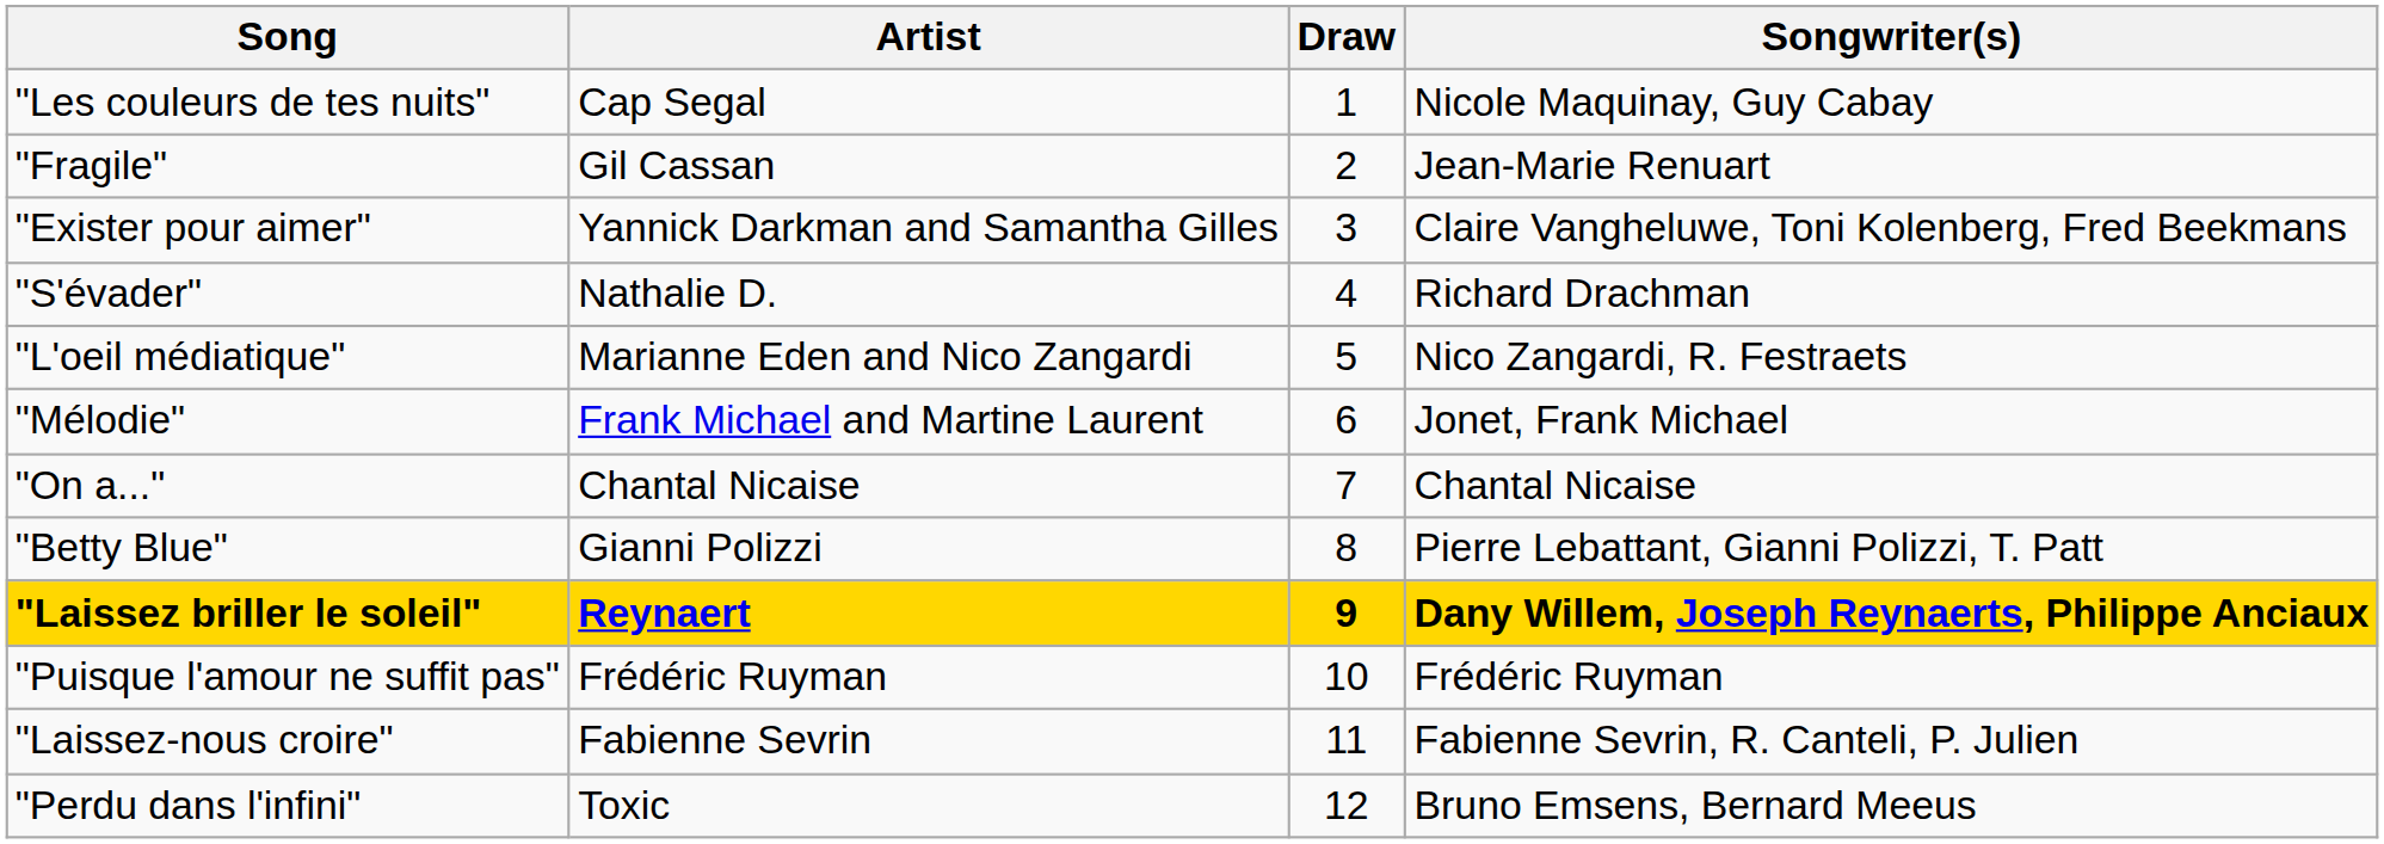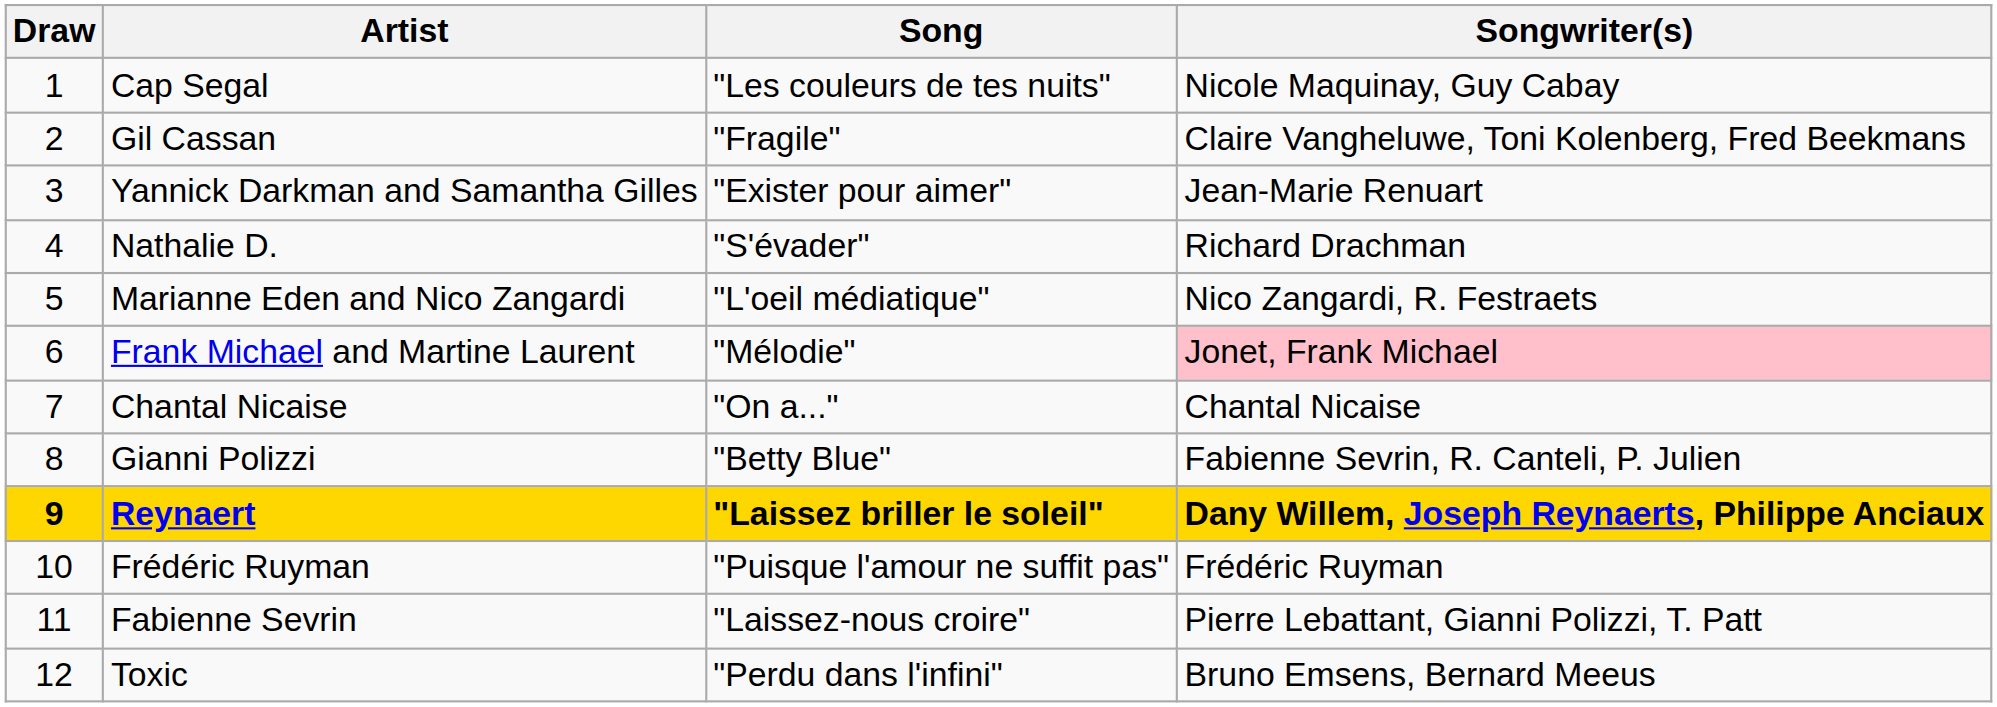 <table class="sortable wikitable" style="margin: 1em auto 1em auto;">
 <tr>
+<th>Draw</th>
+<th>Artist</th>
 <th>Song</th>
-<th>Artist</th>
-<th>Draw</th>
 <th class="unsortable">Songwriter(s)</th>
 </tr>
 <tr>
+<td align="center">1</td>
+<td>Cap Segal</td>
 <td>"Les couleurs de tes nuits"</td>
-<td>Cap Segal</td>
-<td align="center">1</td>
 <td>Nicole Maquinay, Guy Cabay</td>
 </tr>
 <tr>
+<td align="center">2</td>
+<td>Gil Cassan</td>
 <td>"Fragile"</td>
-<td>Gil Cassan</td>
-<td align="center">2</td>
+<td>Claire Vangheluwe, Toni Kolenberg, Fred Beekmans</td>
+</tr>
+<tr>
+<td align="center">3</td>
+<td>Yannick Darkman and Samantha Gilles</td>
+<td>"Exister pour aimer"</td>
 <td>Jean-Marie Renuart</td>
 </tr>
 <tr>
-<td>"Exister pour aimer"</td>
-<td>Yannick Darkman and Samantha Gilles</td>
-<td align="center">3</td>
-<td>Claire Vangheluwe, Toni Kolenberg, Fred Beekmans</td>
-</tr>
-<tr>
+<td align="center">4</td>
+<td>Nathalie D.</td>
 <td>"S'évader"</td>
-<td>Nathalie D.</td>
-<td align="center">4</td>
 <td>Richard Drachman</td>
 </tr>
 <tr>
+<td align="center">5</td>
+<td>Marianne Eden and Nico Zangardi</td>
 <td>"L'oeil médiatique"</td>
-<td>Marianne Eden and Nico Zangardi</td>
-<td align="center">5</td>
 <td>Nico Zangardi, R. Festraets</td>
 </tr>
 <tr>
+<td align="center">6</td>
+<td><a href='#'>Frank Michael</a> and Martine Laurent</td>
 <td>"Mélodie"</td>
-<td><a href='#'>Frank Michael</a> and Martine Laurent</td>
-<td align="center">6</td>
-<td>Jonet, Frank Michael</td>
+<td style="background: pink;">Jonet, Frank Michael</td>
 </tr>
 <tr>
+<td align="center">7</td>
+<td>Chantal Nicaise</td>
 <td>"On a..."</td>
-<td>Chantal Nicaise</td>
-<td align="center">7</td>
 <td>Chantal Nicaise</td>
 </tr>
 <tr>
+<td align="center">8</td>
+<td>Gianni Polizzi</td>
 <td>"Betty Blue"</td>
-<td>Gianni Polizzi</td>
-<td align="center">8</td>
-<td>Pierre Lebattant, Gianni Polizzi, T. Patt</td>
+<td>Fabienne Sevrin, R. Canteli, P. Julien</td>
 </tr>
 <tr style="font-weight:bold; background:gold;">
+<td align="center">9</td>
+<td><a href='#'>Reynaert</a></td>
 <td>"Laissez briller le soleil"</td>
-<td><a href='#'>Reynaert</a></td>
-<td align="center">9</td>
 <td>Dany Willem, <a href='#'>Joseph Reynaerts</a>, Philippe Anciaux</td>
 </tr>
 <tr>
+<td align="center">10</td>
+<td>Frédéric Ruyman</td>
 <td>"Puisque l'amour ne suffit pas"</td>
-<td>Frédéric Ruyman</td>
-<td align="center">10</td>
 <td>Frédéric Ruyman</td>
 </tr>
 <tr>
+<td align="center">11</td>
+<td>Fabienne Sevrin</td>
 <td>"Laissez-nous croire"</td>
-<td>Fabienne Sevrin</td>
-<td align="center">11</td>
-<td>Fabienne Sevrin, R. Canteli, P. Julien</td>
+<td>Pierre Lebattant, Gianni Polizzi, T. Patt</td>
 </tr>
 <tr>
+<td align="center">12</td>
+<td>Toxic</td>
 <td>"Perdu dans l'infini"</td>
-<td>Toxic</td>
-<td align="center">12</td>
 <td>Bruno Emsens, Bernard Meeus</td>
 </tr>
 </table>
